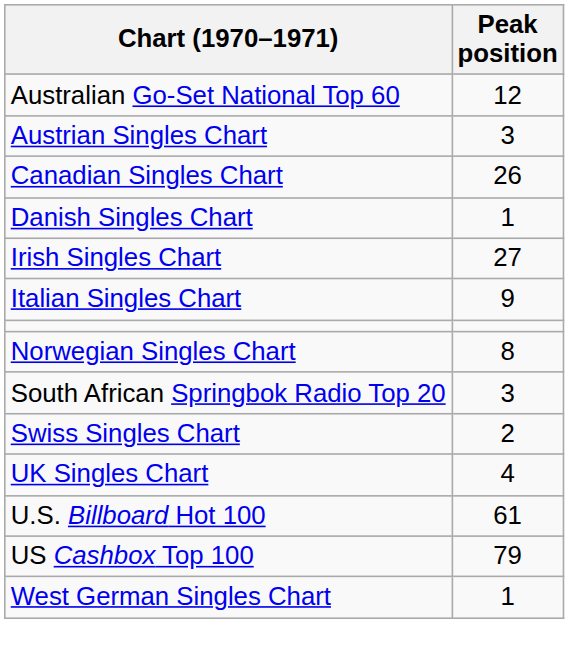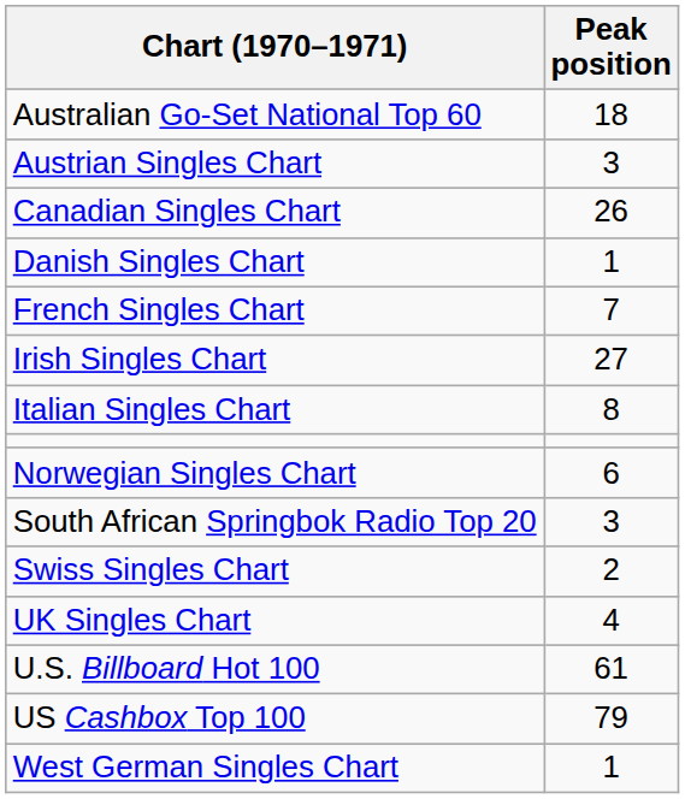 <table class="wikitable sortable">
 <tr>
 <th>Chart (1970–1971)</th>
 <th style="text-align:center;">Peak<br>position</th>
 </tr>
 <tr>
 <td>Australian <a href='#'>Go-Set National Top 60</a></td>
-<td style="text-align:center;">12</td>
+<td style="text-align:center;">18</td>
 </tr>
 <tr>
 <td><a href='#'>Austrian Singles Chart</a></td>
 <td style="text-align:center;">3</td>
 </tr>
 <tr>
 <td><a href='#'>Canadian Singles Chart</a></td>
 <td style="text-align:center;">26</td>
 </tr>
 <tr>
 <td><a href='#'>Danish Singles Chart</a></td>
 <td style="text-align:center;">1</td>
 </tr>
 <tr>
+<td><a href='#'>French Singles Chart</a></td>
+<td style="text-align:center;">7</td>
+</tr>
+<tr>
 <td><a href='#'>Irish Singles Chart</a></td>
 <td style="text-align:center;">27</td>
 </tr>
 <tr>
 <td><a href='#'>Italian Singles Chart</a></td>
-<td style="text-align:center;">9</td>
+<td style="text-align:center;">8</td>
 </tr>
 <tr>
 <td></td>
 </tr>
 <tr>
 <td><a href='#'>Norwegian Singles Chart</a></td>
-<td style="text-align:center;">8</td>
+<td style="text-align:center;">6</td>
 </tr>
 <tr>
 <td>South African <a href='#'>Springbok Radio Top 20</a></td>
 <td style="text-align:center;">3</td>
 </tr>
 <tr>
 <td><a href='#'>Swiss Singles Chart</a></td>
 <td style="text-align:center;">2</td>
 </tr>
 <tr>
 <td><a href='#'>UK Singles Chart</a></td>
 <td style="text-align:center;">4</td>
 </tr>
 <tr>
 <td>U.S. <a href='#'><em>Billboard</em> Hot 100</a></td>
 <td style="text-align:center;">61</td>
 </tr>
 <tr>
 <td align="left">US <a href='#'><em>Cashbox</em> Top 100</a></td>
 <td style="text-align:center;">79</td>
 </tr>
 <tr>
 <td><a href='#'>West German Singles Chart</a></td>
 <td style="text-align:center;">1</td>
 </tr>
 </table>
